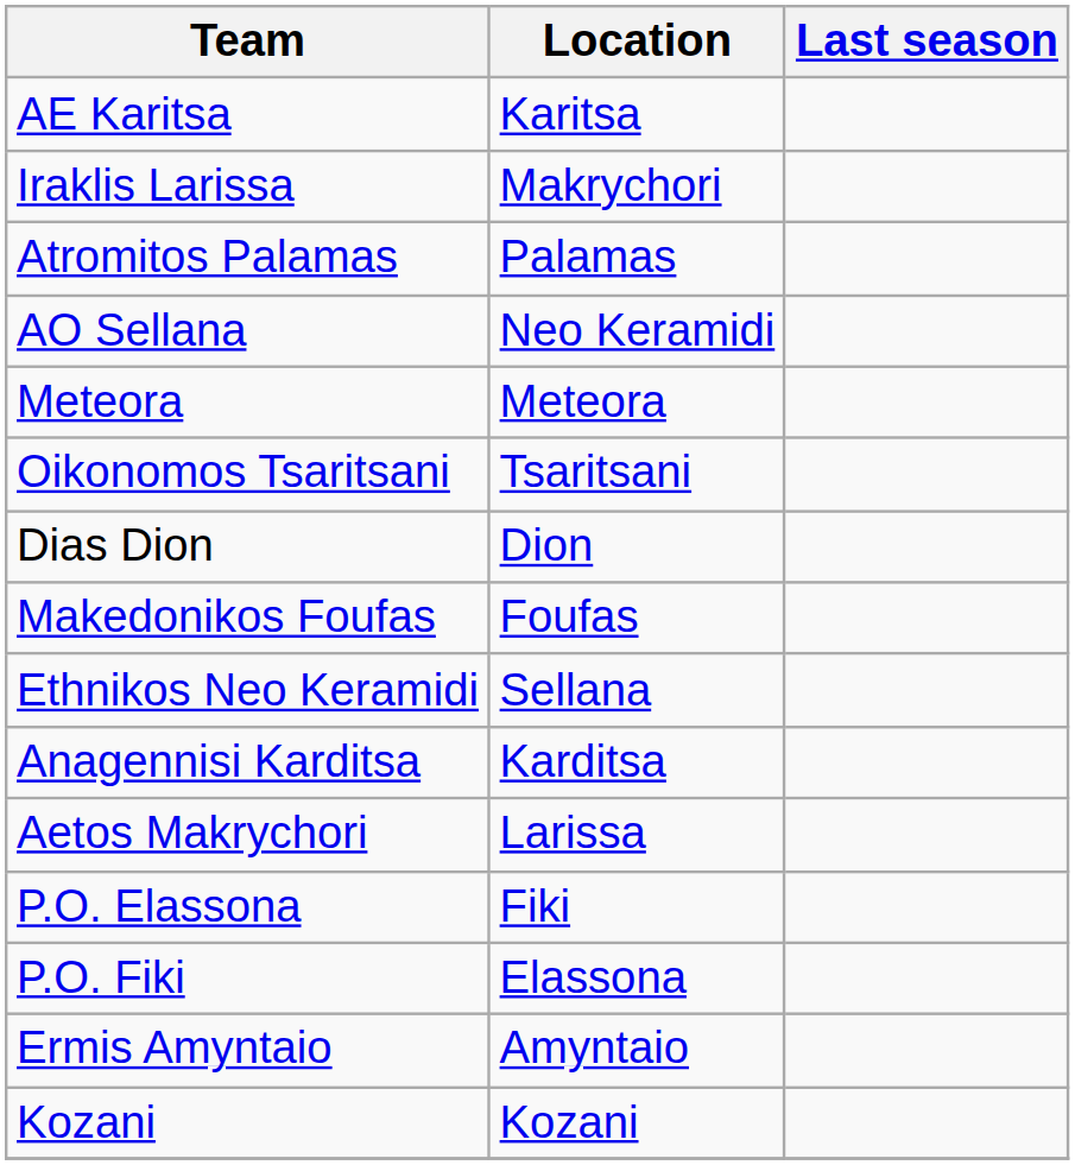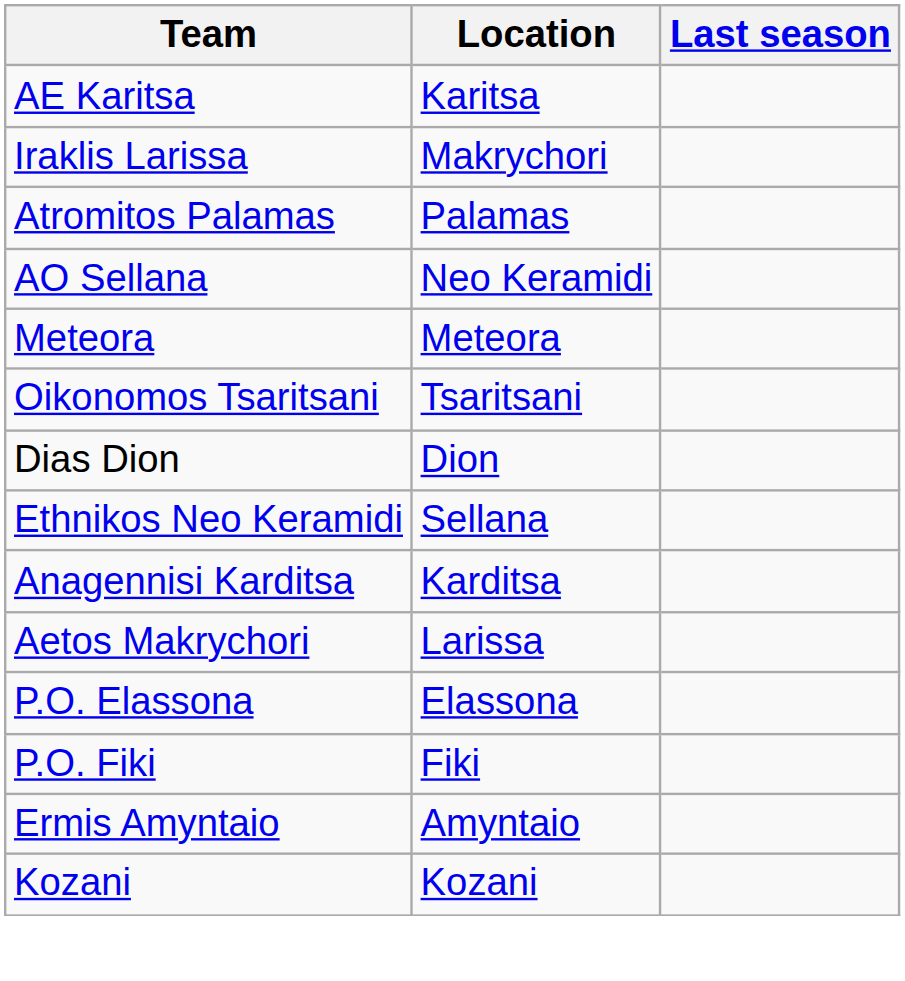 <table class="wikitable sortable">
 <tr>
 <th>Team</th>
 <th>Location</th>
 <th><a href='#'>Last season</a></th>
 </tr>
 <tr>
 <td><a href='#'>AE Karitsa</a></td>
 <td><a href='#'>Karitsa</a></td>
 <td></td>
 </tr>
 <tr>
 <td><a href='#'>Iraklis Larissa</a></td>
 <td><a href='#'>Makrychori</a></td>
 <td></td>
 </tr>
 <tr>
 <td><a href='#'>Atromitos Palamas</a></td>
 <td><a href='#'>Palamas</a></td>
 <td></td>
 </tr>
 <tr>
 <td><a href='#'>AO Sellana</a></td>
 <td><a href='#'>Neo Keramidi</a></td>
 <td></td>
 </tr>
 <tr>
 <td><a href='#'>Meteora</a></td>
 <td><a href='#'>Meteora</a></td>
 <td></td>
 </tr>
 <tr>
 <td><a href='#'>Oikonomos Tsaritsani</a></td>
 <td><a href='#'>Tsaritsani</a></td>
 <td></td>
 </tr>
 <tr>
 <td>Dias Dion</td>
 <td><a href='#'>Dion</a></td>
 <td></td>
 </tr>
 <tr>
-<td><a href='#'>Makedonikos Foufas</a></td>
-<td><a href='#'>Foufas</a></td>
-<td></td>
-</tr>
-<tr>
 <td><a href='#'>Ethnikos Neo Keramidi</a></td>
 <td><a href='#'>Sellana</a></td>
 <td></td>
 </tr>
 <tr>
 <td><a href='#'>Anagennisi Karditsa</a></td>
 <td><a href='#'>Karditsa</a></td>
 <td></td>
 </tr>
 <tr>
 <td><a href='#'>Aetos Makrychori</a></td>
 <td><a href='#'>Larissa</a></td>
 <td></td>
 </tr>
 <tr>
 <td><a href='#'>P.O. Elassona</a></td>
-<td><a href='#'>Fiki</a></td>
+<td><a href='#'>Elassona</a></td>
 <td></td>
 </tr>
 <tr>
 <td><a href='#'>P.O. Fiki</a></td>
-<td><a href='#'>Elassona</a></td>
+<td><a href='#'>Fiki</a></td>
 <td></td>
 </tr>
 <tr>
 <td><a href='#'>Ermis Amyntaio</a></td>
 <td><a href='#'>Amyntaio</a></td>
 <td></td>
 </tr>
 <tr>
 <td><a href='#'>Kozani</a></td>
 <td><a href='#'>Kozani</a></td>
 <td></td>
 </tr>
 <tr>
 </tr>
 </table>
